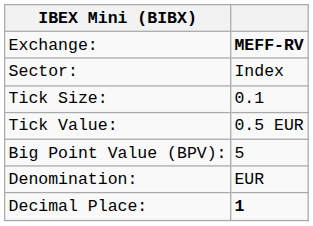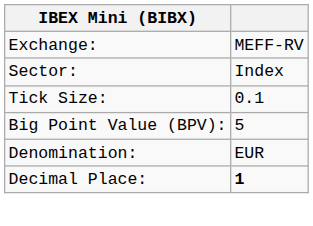 <table class="wikitable">
 <tr>
 <th>IBEX Mini (BIBX)</th>
 <th></th>
 </tr>
 <tr>
 <td>Exchange:</td>
-<td><strong>MEFF-RV</strong></td>
+<td>MEFF-RV</td>
 </tr>
 <tr>
 <td>Sector:</td>
 <td>Index</td>
 </tr>
 <tr>
 <td>Tick Size:</td>
 <td>0.1</td>
-</tr>
-<tr>
-<td>Tick Value:</td>
-<td>0.5 EUR</td>
 </tr>
 <tr>
 <td>Big Point Value (BPV):</td>
 <td>5</td>
 </tr>
 <tr>
 <td>Denomination:</td>
 <td>EUR</td>
 </tr>
 <tr>
 <td>Decimal Place:</td>
 <td><strong>1</strong></td>
 </tr>
 </table>
